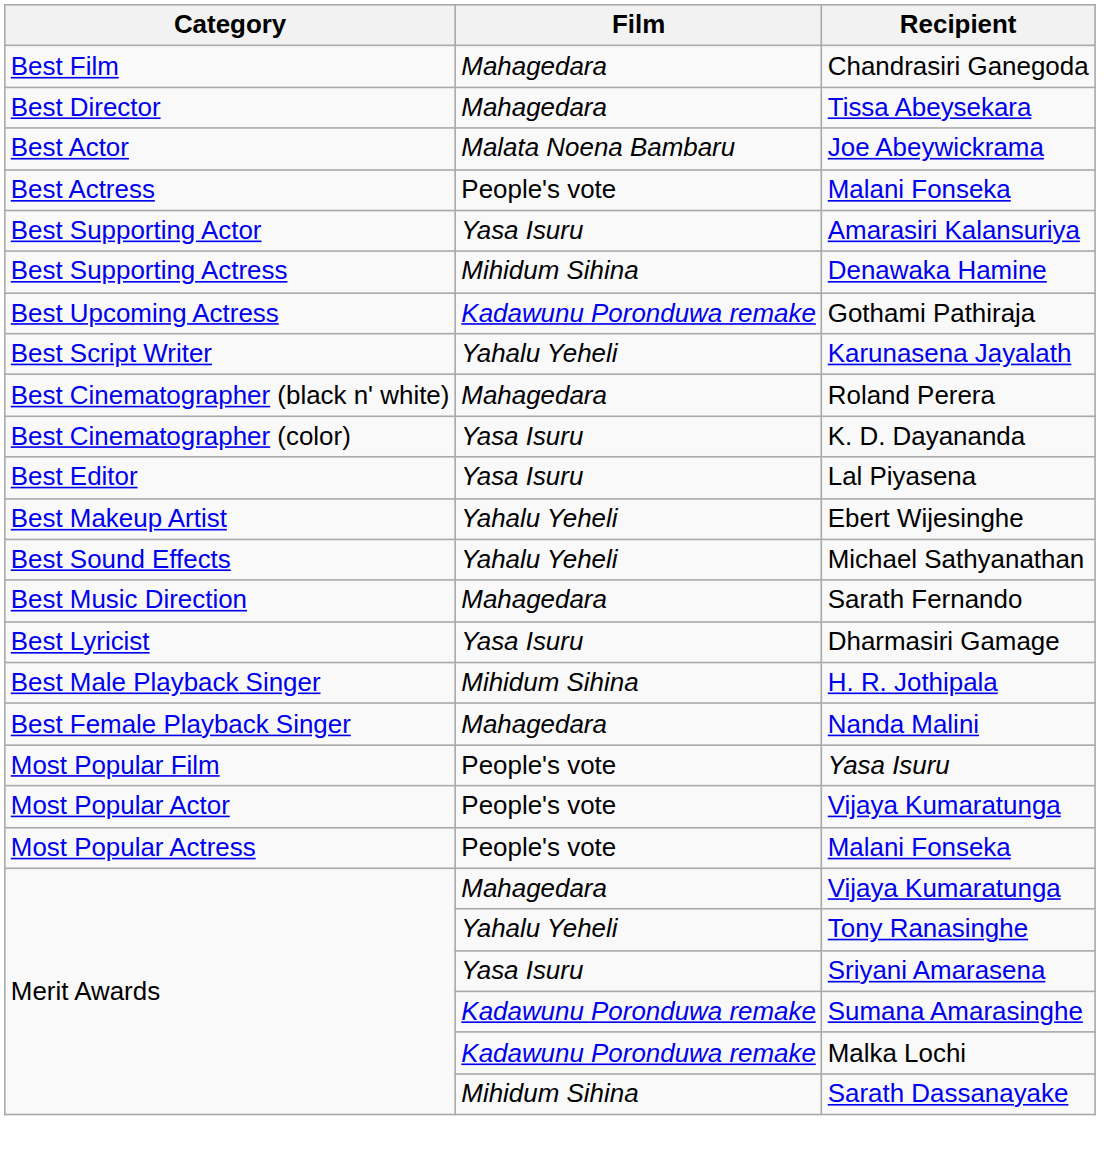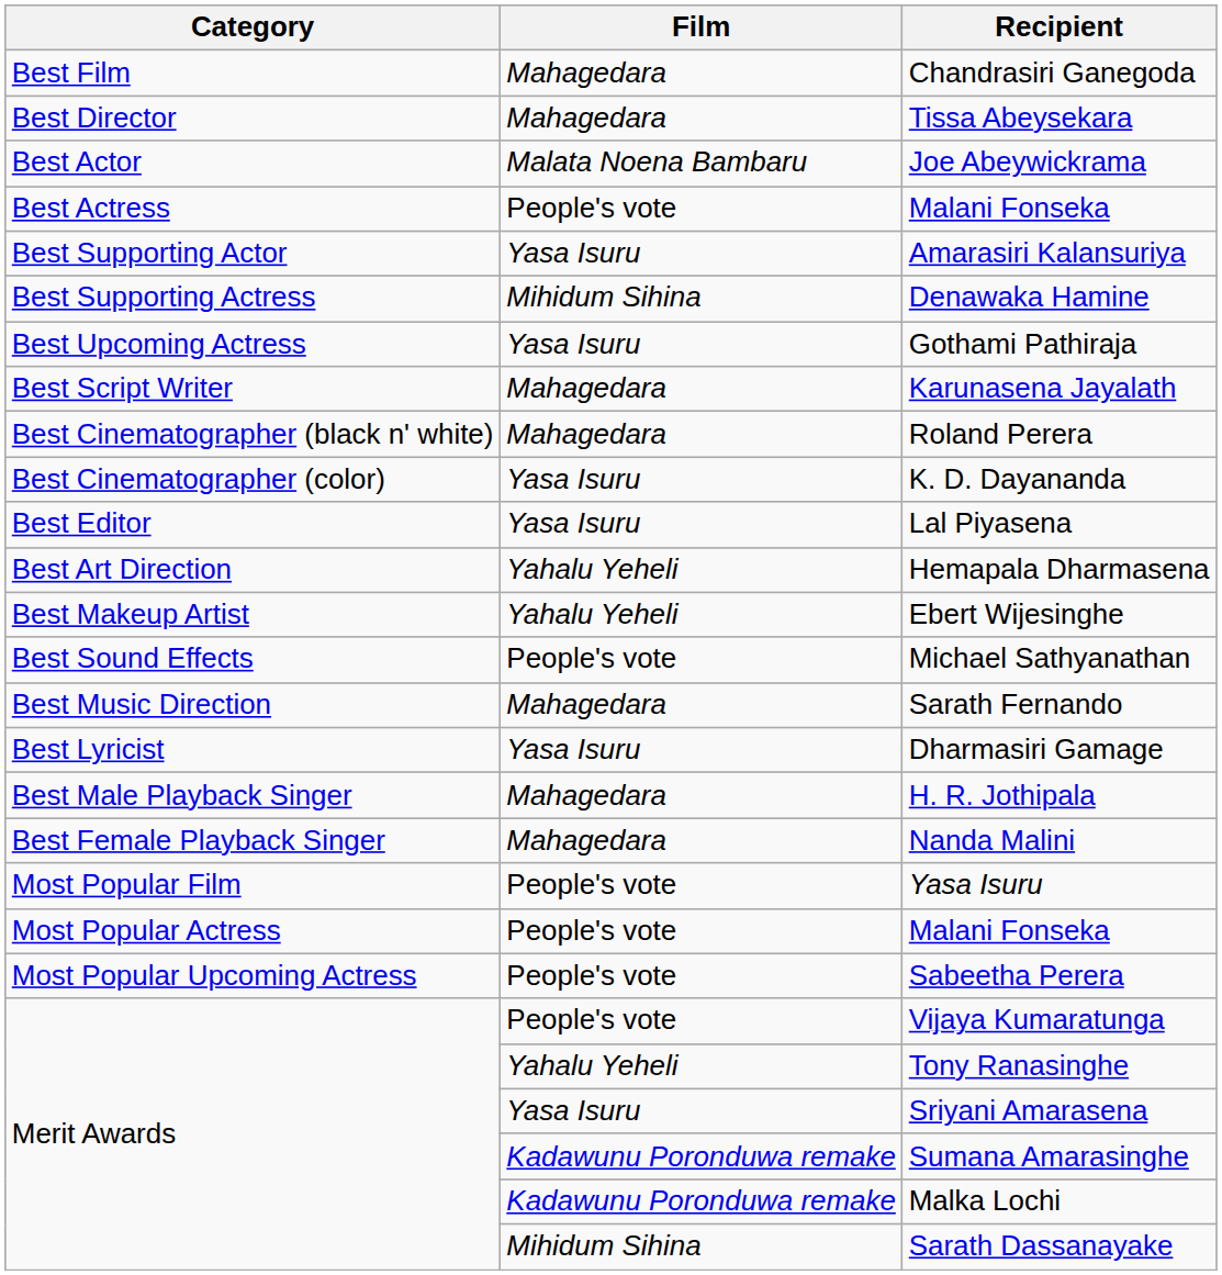 <table class="wikitable plainrowheaders sortable">
 <tr>
 <th scope="col">Category</th>
 <th scope="col">Film</th>
 <th scope="col">Recipient</th>
 </tr>
 <tr>
 <td><a href='#'>Best Film</a></td>
 <td><em>Mahagedara</em></td>
 <td>Chandrasiri Ganegoda</td>
 </tr>
 <tr>
 <td><a href='#'>Best Director</a></td>
 <td><em>Mahagedara</em></td>
 <td><a href='#'>Tissa Abeysekara</a></td>
 </tr>
 <tr>
 <td><a href='#'>Best Actor</a></td>
 <td><em>Malata Noena Bambaru</em> </td>
 <td><a href='#'>Joe Abeywickrama</a></td>
 </tr>
 <tr>
 <td><a href='#'>Best Actress</a></td>
 <td>People's vote</td>
 <td><a href='#'>Malani Fonseka</a></td>
 </tr>
 <tr>
 <td><a href='#'>Best Supporting Actor</a></td>
 <td><em>Yasa Isuru</em></td>
 <td><a href='#'>Amarasiri Kalansuriya</a></td>
 </tr>
 <tr>
 <td><a href='#'>Best Supporting Actress</a></td>
 <td><em>Mihidum Sihina</em></td>
 <td><a href='#'>Denawaka Hamine</a></td>
 </tr>
 <tr>
 <td><a href='#'>Best Upcoming Actress</a></td>
-<td><em><a href='#'>Kadawunu Poronduwa remake</a></em></td>
+<td><em>Yasa Isuru</em></td>
 <td>Gothami Pathiraja</td>
 </tr>
 <tr>
 <td><a href='#'>Best Script Writer</a></td>
-<td><em>Yahalu Yeheli</em></td>
+<td><em>Mahagedara</em></td>
 <td><a href='#'>Karunasena Jayalath</a></td>
 </tr>
 <tr>
 <td><a href='#'>Best Cinematographer</a> (black n' white)</td>
 <td><em>Mahagedara</em></td>
 <td>Roland Perera</td>
 </tr>
 <tr>
 <td><a href='#'>Best Cinematographer</a> (color)</td>
 <td><em>Yasa Isuru</em></td>
 <td>K. D. Dayananda</td>
 </tr>
 <tr>
 <td><a href='#'>Best Editor</a></td>
 <td><em>Yasa Isuru</em></td>
 <td>Lal Piyasena</td>
 </tr>
 <tr>
+<td><a href='#'>Best Art Direction</a></td>
+<td><em>Yahalu Yeheli</em></td>
+<td>Hemapala Dharmasena</td>
+</tr>
+<tr>
 <td><a href='#'>Best Makeup Artist</a></td>
 <td><em>Yahalu Yeheli</em></td>
 <td>Ebert Wijesinghe</td>
 </tr>
 <tr>
 <td><a href='#'>Best Sound Effects</a></td>
-<td><em>Yahalu Yeheli</em></td>
+<td>People's vote</td>
 <td>Michael Sathyanathan</td>
 </tr>
 <tr>
 <td><a href='#'>Best Music Direction</a></td>
 <td><em>Mahagedara</em></td>
 <td>Sarath Fernando</td>
 </tr>
 <tr>
 <td><a href='#'>Best Lyricist</a></td>
 <td><em>Yasa Isuru</em></td>
 <td>Dharmasiri Gamage</td>
 </tr>
 <tr>
 <td><a href='#'>Best Male Playback Singer</a></td>
-<td><em>Mihidum Sihina</em></td>
+<td><em>Mahagedara</em></td>
 <td><a href='#'>H. R. Jothipala</a></td>
 </tr>
 <tr>
 <td><a href='#'>Best Female Playback Singer</a></td>
 <td><em>Mahagedara</em></td>
 <td><a href='#'>Nanda Malini</a></td>
 </tr>
 <tr>
 <td><a href='#'>Most Popular Film</a></td>
 <td>People's vote</td>
 <td><em>Yasa Isuru</em></td>
 </tr>
 <tr>
-<td><a href='#'>Most Popular Actor</a></td>
-<td>People's vote</td>
-<td><a href='#'>Vijaya Kumaratunga</a></td>
-</tr>
-<tr>
 <td><a href='#'>Most Popular Actress</a></td>
 <td>People's vote</td>
 <td><a href='#'>Malani Fonseka</a></td>
 </tr>
 <tr>
+<td><a href='#'>Most Popular Upcoming Actress</a></td>
+<td>People's vote</td>
+<td><a href='#'>Sabeetha Perera</a></td>
+</tr>
+<tr>
 <td rowspan=6>Merit Awards</td>
-<td><em>Mahagedara</em></td>
+<td>People's vote</td>
 <td><a href='#'>Vijaya Kumaratunga</a></td>
 </tr>
 <tr>
 <td><em>Yahalu Yeheli</em></td>
 <td><a href='#'>Tony Ranasinghe</a></td>
 </tr>
 <tr>
 <td><em>Yasa Isuru</em></td>
 <td><a href='#'>Sriyani Amarasena</a></td>
 </tr>
 <tr>
 <td><em><a href='#'>Kadawunu Poronduwa remake</a></em></td>
 <td><a href='#'>Sumana Amarasinghe</a></td>
 </tr>
 <tr>
 <td><em><a href='#'>Kadawunu Poronduwa remake</a></em></td>
 <td>Malka Lochi</td>
 </tr>
 <tr>
 <td><em>Mihidum Sihina</em></td>
 <td><a href='#'>Sarath Dassanayake</a></td>
 </tr>
 </table>
